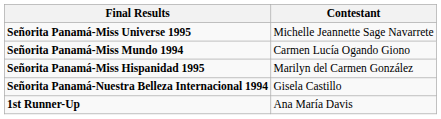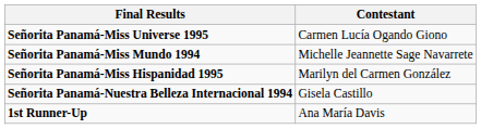 <table class="wikitable">
 <tr>
 <th>Final Results</th>
 <th>Contestant</th>
 </tr>
 <tr>
 <td><strong>Señorita Panamá-Miss Universe 1995</strong></td>
-<td>Michelle Jeannette Sage Navarrete</td>
+<td>Carmen Lucía Ogando Giono</td>
 </tr>
 <tr>
 <td><strong>Señorita Panamá-Miss Mundo 1994</strong></td>
-<td>Carmen Lucía Ogando Giono</td>
+<td>Michelle Jeannette Sage Navarrete</td>
 </tr>
 <tr>
 <td><strong>Señorita Panamá-Miss Hispanidad 1995</strong></td>
 <td>Marilyn del Carmen González</td>
 </tr>
 <tr>
 <td><strong>Señorita Panamá-Nuestra Belleza Internacional 1994</strong></td>
 <td>Gisela Castillo</td>
 </tr>
 <tr>
 <td><strong>1st Runner-Up</strong></td>
 <td>Ana María Davis</td>
 </tr>
 </table>
